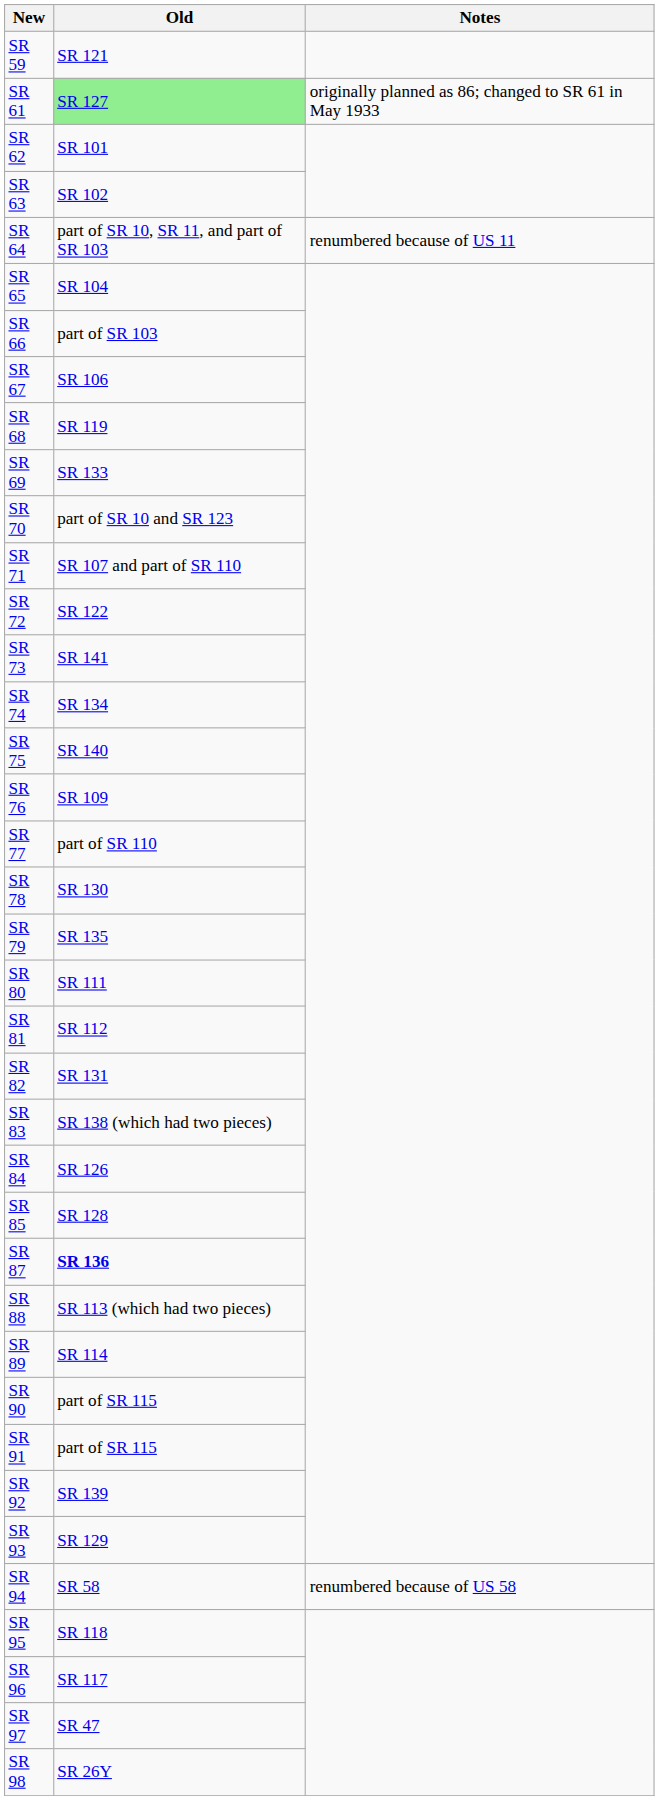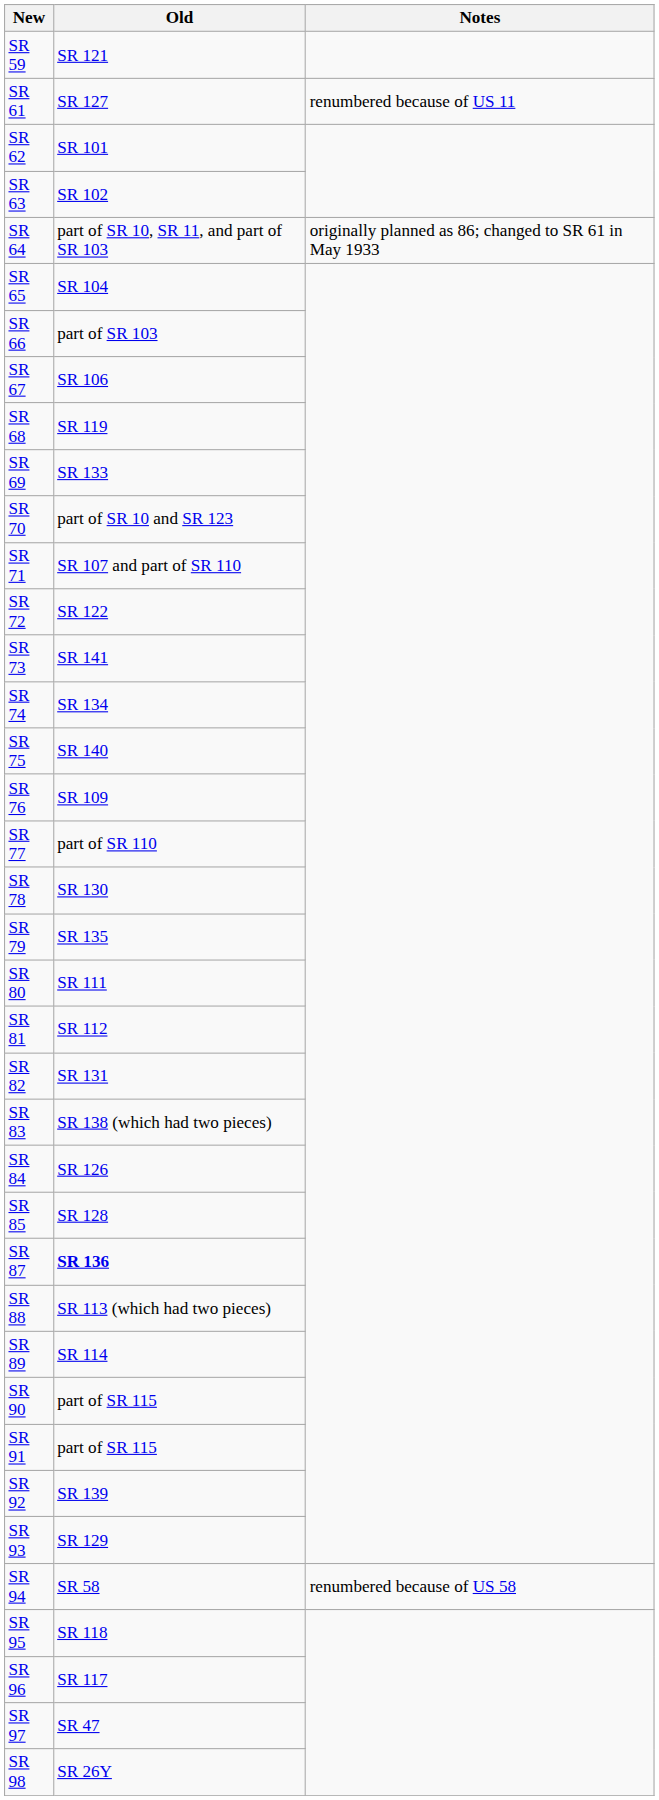 <table class=wikitable>
 <tr>
 <th>New</th>
 <th>Old</th>
 <th>Notes</th>
 </tr>
 <tr>
 <td><a href='#'>SR 59</a></td>
 <td><a href='#'>SR 121</a></td>
 </tr>
 <tr>
 <td><a href='#'>SR 61</a></td>
-<td style="background: lightgreen;"><a href='#'>SR 127</a></td>
-<td>originally planned as 86; changed to SR 61 in May 1933</td>
+<td><a href='#'>SR 127</a></td>
+<td>renumbered because of <a href='#'>US 11</a></td>
 </tr>
 <tr>
 <td><a href='#'>SR 62</a></td>
 <td><a href='#'>SR 101</a></td>
 </tr>
 <tr>
 <td><a href='#'>SR 63</a></td>
 <td><a href='#'>SR 102</a></td>
 </tr>
 <tr>
 <td><a href='#'>SR 64</a></td>
 <td>part of <a href='#'>SR 10</a>, <a href='#'>SR 11</a>, and part of <a href='#'>SR 103</a></td>
-<td>renumbered because of <a href='#'>US 11</a></td>
+<td>originally planned as 86; changed to SR 61 in May 1933</td>
 </tr>
 <tr>
 <td><a href='#'>SR 65</a></td>
 <td><a href='#'>SR 104</a></td>
 </tr>
 <tr>
 <td><a href='#'>SR 66</a></td>
 <td>part of <a href='#'>SR 103</a></td>
 </tr>
 <tr>
 <td><a href='#'>SR 67</a></td>
 <td><a href='#'>SR 106</a></td>
 </tr>
 <tr>
 <td><a href='#'>SR 68</a></td>
 <td><a href='#'>SR 119</a></td>
 </tr>
 <tr>
 <td><a href='#'>SR 69</a></td>
 <td><a href='#'>SR 133</a></td>
 </tr>
 <tr>
 <td><a href='#'>SR 70</a></td>
 <td>part of <a href='#'>SR 10</a> and <a href='#'>SR 123</a></td>
 </tr>
 <tr>
 <td><a href='#'>SR 71</a></td>
 <td><a href='#'>SR 107</a> and part of <a href='#'>SR 110</a></td>
 </tr>
 <tr>
 <td><a href='#'>SR 72</a></td>
 <td><a href='#'>SR 122</a></td>
 </tr>
 <tr>
 <td><a href='#'>SR 73</a></td>
 <td><a href='#'>SR 141</a></td>
 </tr>
 <tr>
 <td><a href='#'>SR 74</a></td>
 <td><a href='#'>SR 134</a></td>
 </tr>
 <tr>
 <td><a href='#'>SR 75</a></td>
 <td><a href='#'>SR 140</a></td>
 </tr>
 <tr>
 <td><a href='#'>SR 76</a></td>
 <td><a href='#'>SR 109</a></td>
 </tr>
 <tr>
 <td><a href='#'>SR 77</a></td>
 <td>part of <a href='#'>SR 110</a></td>
 </tr>
 <tr>
 <td><a href='#'>SR 78</a></td>
 <td><a href='#'>SR 130</a></td>
 </tr>
 <tr>
 <td><a href='#'>SR 79</a></td>
 <td><a href='#'>SR 135</a></td>
 </tr>
 <tr>
 <td><a href='#'>SR 80</a></td>
 <td><a href='#'>SR 111</a></td>
 </tr>
 <tr>
 <td><a href='#'>SR 81</a></td>
 <td><a href='#'>SR 112</a></td>
 </tr>
 <tr>
 <td><a href='#'>SR 82</a></td>
 <td><a href='#'>SR 131</a></td>
 </tr>
 <tr>
 <td><a href='#'>SR 83</a></td>
 <td><a href='#'>SR 138</a> (which had two pieces)</td>
 </tr>
 <tr>
 <td><a href='#'>SR 84</a></td>
 <td><a href='#'>SR 126</a></td>
 </tr>
 <tr>
 <td><a href='#'>SR 85</a></td>
 <td><a href='#'>SR 128</a></td>
 </tr>
 <tr>
 <td><a href='#'>SR 87</a></td>
 <td><strong><a href='#'>SR 136</a></strong></td>
 </tr>
 <tr>
 <td><a href='#'>SR 88</a></td>
 <td><a href='#'>SR 113</a> (which had two pieces)</td>
 </tr>
 <tr>
 <td><a href='#'>SR 89</a></td>
 <td><a href='#'>SR 114</a></td>
 </tr>
 <tr>
 <td><a href='#'>SR 90</a></td>
 <td>part of <a href='#'>SR 115</a></td>
 </tr>
 <tr>
 <td><a href='#'>SR 91</a></td>
 <td>part of <a href='#'>SR 115</a></td>
 </tr>
 <tr>
 <td><a href='#'>SR 92</a></td>
 <td><a href='#'>SR 139</a></td>
 </tr>
 <tr>
 <td><a href='#'>SR 93</a></td>
 <td><a href='#'>SR 129</a></td>
 </tr>
 <tr>
 <td><a href='#'>SR 94</a></td>
 <td><a href='#'>SR 58</a></td>
 <td>renumbered because of <a href='#'>US 58</a></td>
 </tr>
 <tr>
 <td><a href='#'>SR 95</a></td>
 <td><a href='#'>SR 118</a></td>
 </tr>
 <tr>
 <td><a href='#'>SR 96</a></td>
 <td><a href='#'>SR 117</a></td>
 </tr>
 <tr>
 <td><a href='#'>SR 97</a></td>
 <td><a href='#'>SR 47</a></td>
 </tr>
 <tr>
 <td><a href='#'>SR 98</a></td>
 <td><a href='#'>SR 26Y</a></td>
 </tr>
 </table>
